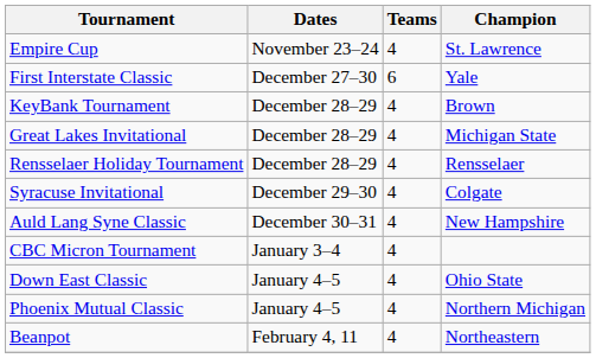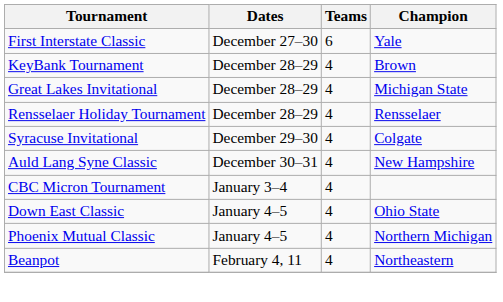 <table class="wikitable">
 <tr>
 <th>Tournament</th>
 <th>Dates</th>
 <th>Teams</th>
 <th>Champion</th>
-</tr>
-<tr>
-<td><a href='#'>Empire Cup</a></td>
-<td>November 23–24</td>
-<td>4</td>
-<td><a href='#'>St. Lawrence</a></td>
 </tr>
 <tr>
 <td><a href='#'>First Interstate Classic</a></td>
 <td>December 27–30</td>
 <td>6</td>
 <td><a href='#'>Yale</a></td>
 </tr>
 <tr>
 <td><a href='#'>KeyBank Tournament</a></td>
 <td>December 28–29</td>
 <td>4</td>
 <td><a href='#'>Brown</a></td>
 </tr>
 <tr>
 <td><a href='#'>Great Lakes Invitational</a></td>
 <td>December 28–29</td>
 <td>4</td>
 <td><a href='#'>Michigan State</a></td>
 </tr>
 <tr>
 <td><a href='#'>Rensselaer Holiday Tournament</a></td>
 <td>December 28–29</td>
 <td>4</td>
 <td><a href='#'>Rensselaer</a></td>
 </tr>
 <tr>
 <td><a href='#'>Syracuse Invitational</a></td>
 <td>December 29–30</td>
 <td>4</td>
 <td><a href='#'>Colgate</a></td>
 </tr>
 <tr>
 <td><a href='#'>Auld Lang Syne Classic</a></td>
 <td>December 30–31</td>
 <td>4</td>
 <td><a href='#'>New Hampshire</a></td>
 </tr>
 <tr>
 <td><a href='#'>CBC Micron Tournament</a></td>
 <td>January 3–4</td>
 <td>4</td>
 <td></td>
 </tr>
 <tr>
 <td><a href='#'>Down East Classic</a></td>
 <td>January 4–5</td>
 <td>4</td>
 <td><a href='#'>Ohio State</a></td>
 </tr>
 <tr>
 <td><a href='#'>Phoenix Mutual Classic</a></td>
 <td>January 4–5</td>
 <td>4</td>
 <td><a href='#'>Northern Michigan</a></td>
 </tr>
 <tr>
 <td><a href='#'>Beanpot</a></td>
 <td>February 4, 11</td>
 <td>4</td>
 <td><a href='#'>Northeastern</a></td>
 </tr>
 <tr>
 </tr>
 </table>
